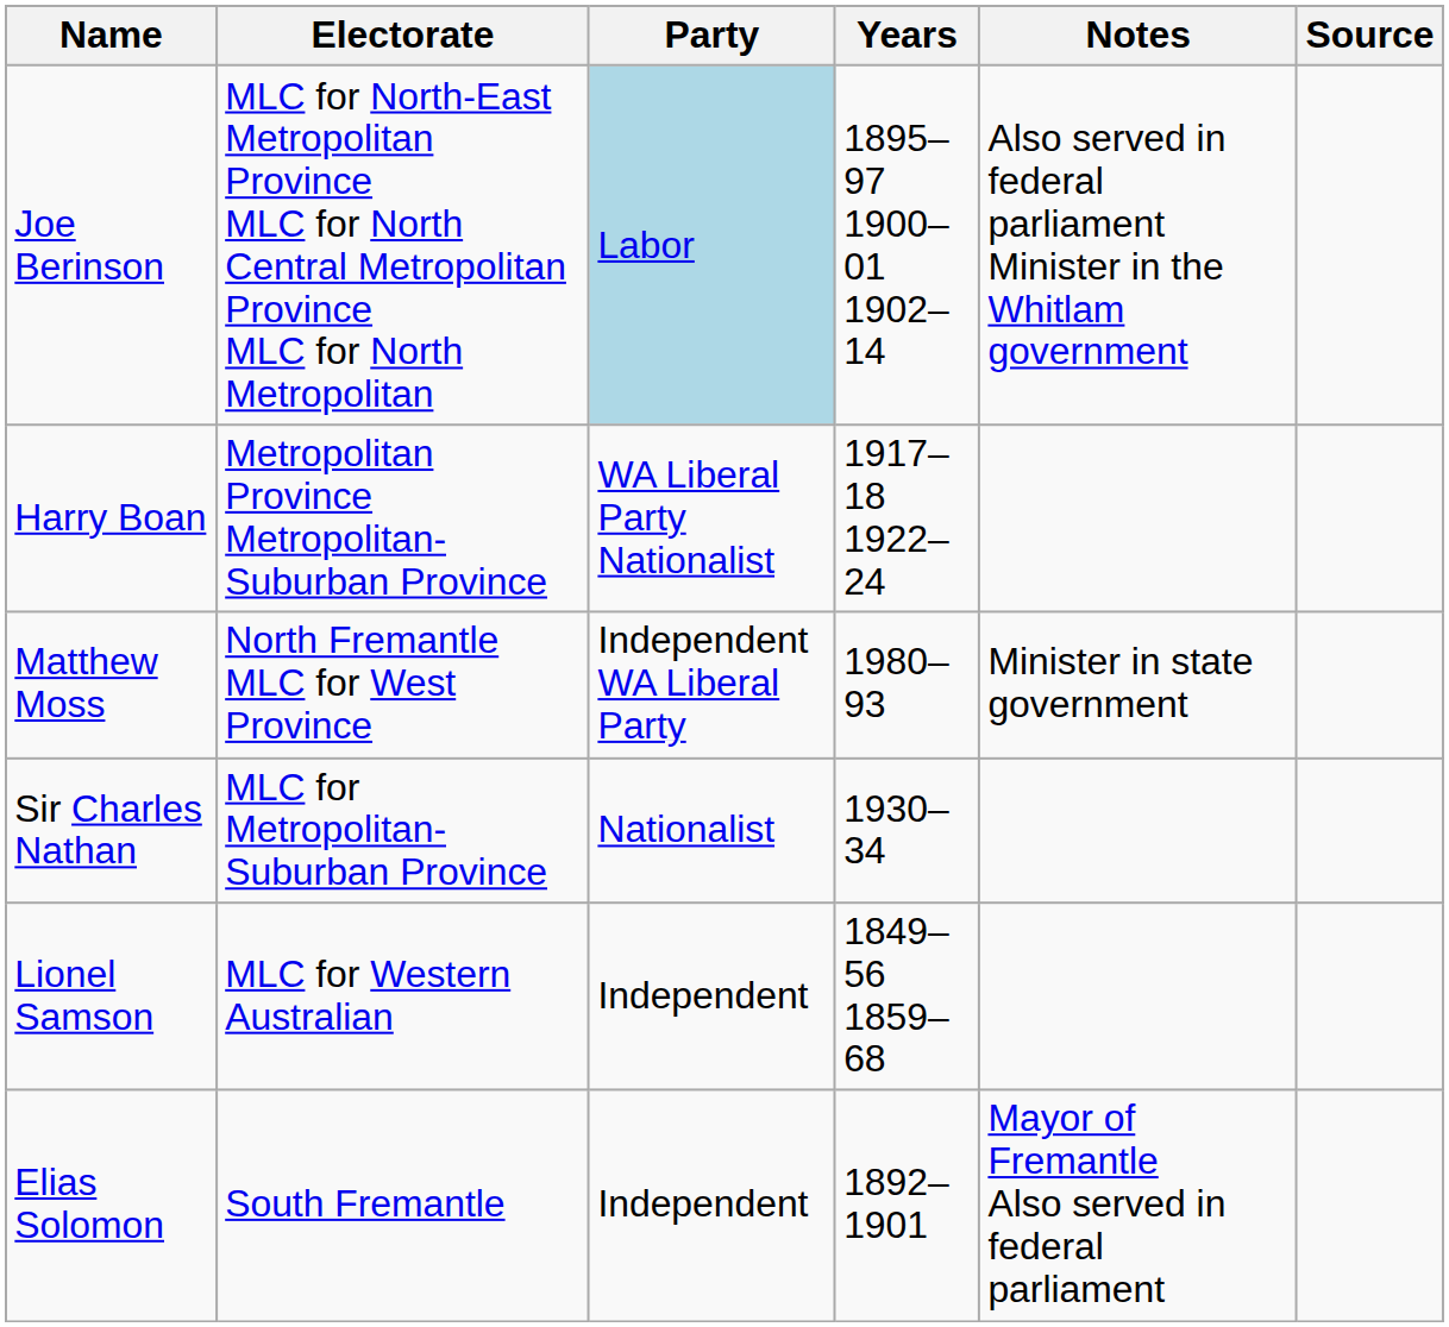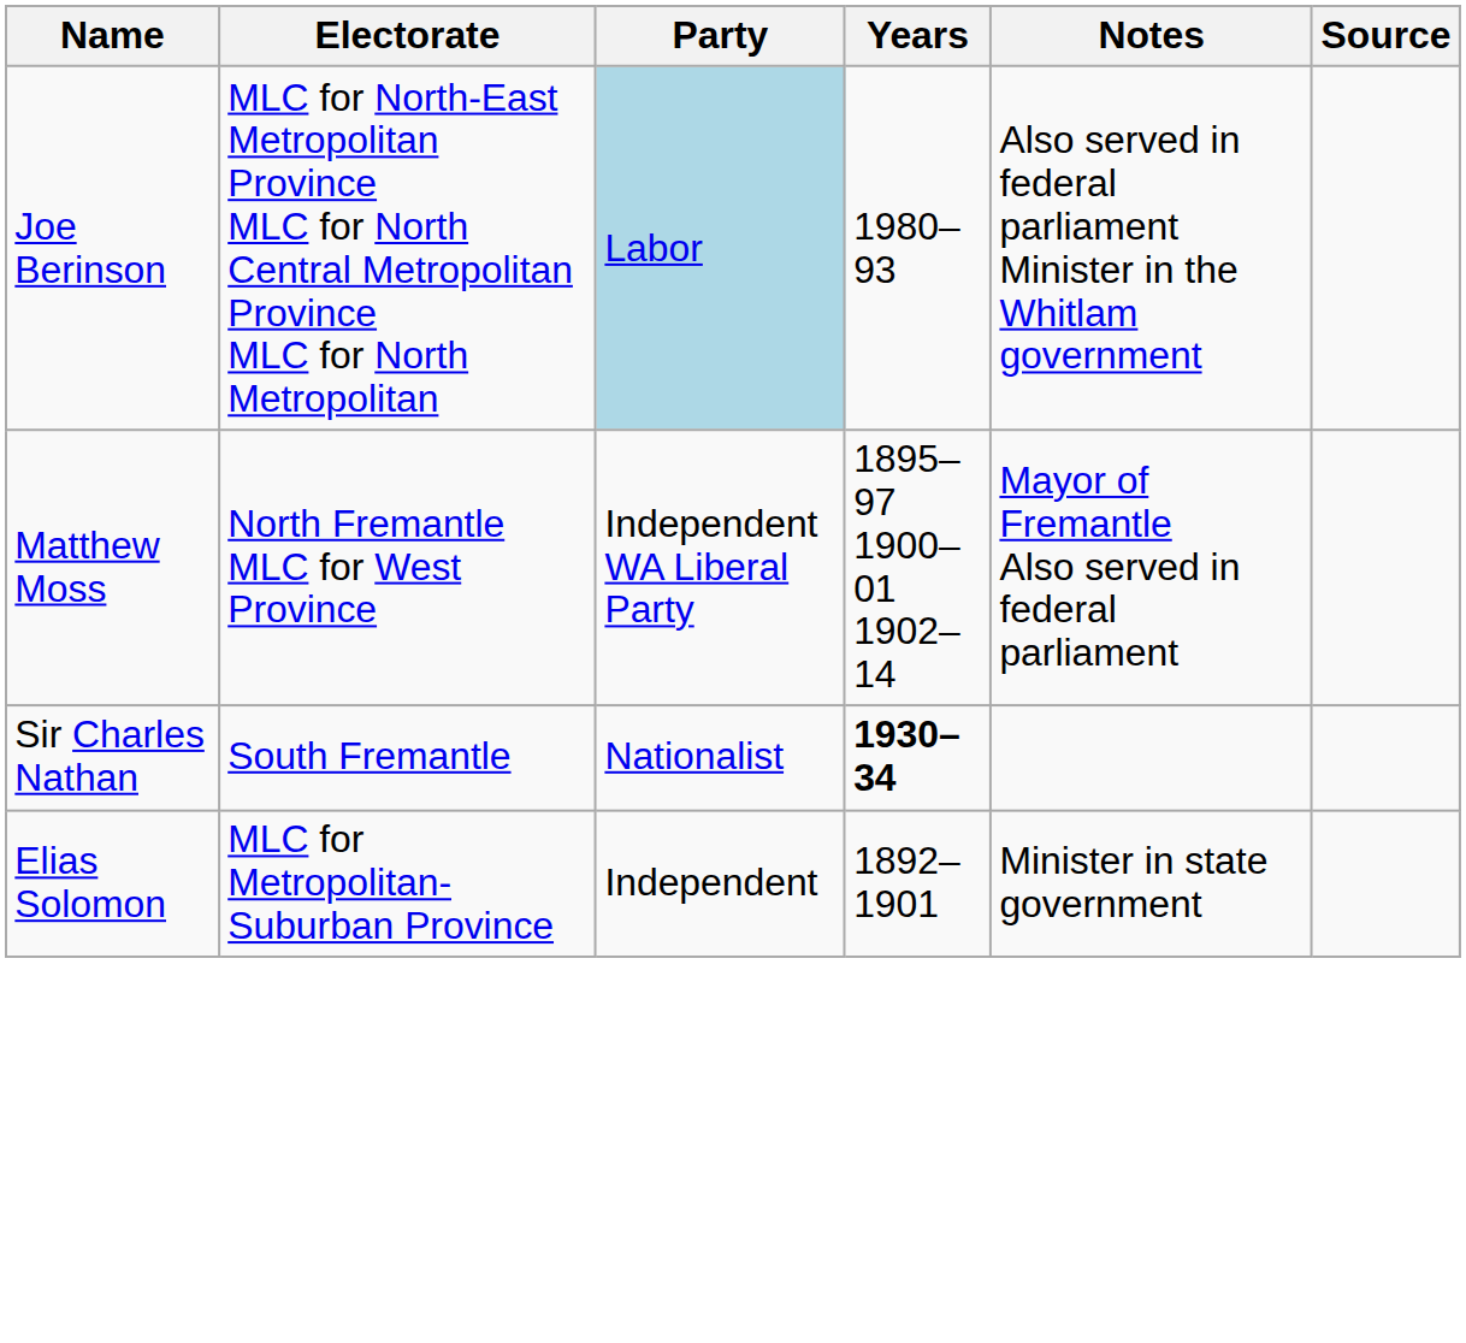 <table class="wikitable sortable">
 <tr>
 <th>Name</th>
 <th>Electorate</th>
 <th>Party</th>
 <th>Years</th>
 <th>Notes</th>
 <th>Source</th>
 </tr>
 <tr>
 <td><a href='#'>Joe Berinson</a></td>
 <td><a href='#'>MLC</a> for <a href='#'>North-East Metropolitan Province</a><br><a href='#'>MLC</a> for <a href='#'>North Central Metropolitan Province</a><br><a href='#'>MLC</a> for <a href='#'>North Metropolitan</a></td>
 <td style="background: lightblue;"><a href='#'>Labor</a></td>
-<td>1895–97<br>1900–01<br>1902–14</td>
+<td>1980–93</td>
 <td>Also served in federal parliament<br>Minister in the <a href='#'>Whitlam government</a></td>
-<td></td>
-</tr>
-<tr>
-<td><a href='#'>Harry Boan</a></td>
-<td><a href='#'>Metropolitan Province</a><br><a href='#'>Metropolitan-Suburban Province</a></td>
-<td><a href='#'>WA Liberal Party</a><br><a href='#'>Nationalist</a></td>
-<td>1917–18<br>1922–24</td>
-<td></td>
 <td></td>
 </tr>
 <tr>
 <td><a href='#'>Matthew Moss</a></td>
 <td><a href='#'>North Fremantle</a><br><a href='#'>MLC</a> for <a href='#'>West Province</a></td>
 <td>Independent<br><a href='#'>WA Liberal Party</a></td>
-<td>1980–93</td>
-<td>Minister in state government</td>
+<td>1895–97<br>1900–01<br>1902–14</td>
+<td><a href='#'>Mayor of Fremantle</a><br>Also served in federal parliament</td>
 <td></td>
 </tr>
 <tr>
 <td>Sir <a href='#'>Charles Nathan</a></td>
-<td><a href='#'>MLC</a> for <a href='#'>Metropolitan-Suburban Province</a></td>
+<td><a href='#'>South Fremantle</a></td>
 <td><a href='#'>Nationalist</a></td>
-<td>1930–34</td>
-<td></td>
-<td></td>
-</tr>
-<tr>
-<td><a href='#'>Lionel Samson</a></td>
-<td><a href='#'>MLC</a> for <a href='#'>Western Australian</a></td>
-<td>Independent</td>
-<td>1849–56<br>1859–68</td>
+<td><strong>1930–34</strong></td>
 <td></td>
 <td></td>
 </tr>
 <tr>
 <td><a href='#'>Elias Solomon</a></td>
-<td><a href='#'>South Fremantle</a></td>
+<td><a href='#'>MLC</a> for <a href='#'>Metropolitan-Suburban Province</a></td>
 <td>Independent</td>
 <td>1892–1901</td>
-<td><a href='#'>Mayor of Fremantle</a><br>Also served in federal parliament</td>
+<td>Minister in state government</td>
 <td></td>
 </tr>
 </table>
